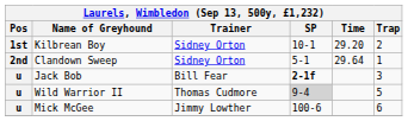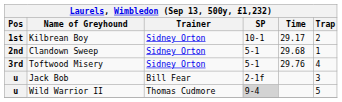 <table class="wikitable">
 <tr>
 <th colspan="6"><a href='#'>Laurels</a>, <a href='#'>Wimbledon</a> (Sep 13, 500y, £1,232)</th>
 </tr>
 <tr>
 <th width=30>Pos</th>
 <th width=180>Name of Greyhound</th>
 <th width=150>Trainer</th>
 <th width=50>SP</th>
 <th width=50>Time</th>
 <th width=30>Trap</th>
 </tr>
 <tr>
 <th>1st</th>
 <td>Kilbrean Boy</td>
 <td><a href='#'>Sidney Orton</a></td>
 <td>10-1</td>
-<td>29.20</td>
+<td>29.17</td>
 <td>2</td>
 </tr>
 <tr>
 <th>2nd</th>
 <td>Clandown Sweep</td>
 <td><a href='#'>Sidney Orton</a></td>
 <td>5-1</td>
-<td>29.64</td>
+<td>29.68</td>
 <td>1</td>
+</tr>
+<tr>
+<th>3rd</th>
+<td>Toftwood Misery</td>
+<td><a href='#'>Sidney Orton</a></td>
+<td>5-1</td>
+<td>29.76</td>
+<td>4</td>
 </tr>
 <tr>
 <th>u</th>
 <td>Jack Bob</td>
 <td>Bill Fear</td>
-<td><strong>2-1f</strong></td>
+<td>2-1f</td>
 <td></td>
 <td>3</td>
 </tr>
 <tr>
 <th>u</th>
 <td>Wild Warrior II</td>
 <td>Thomas Cudmore</td>
 <td style="background: lightgrey;">9-4</td>
 <td></td>
 <td>5</td>
 </tr>
 <tr>
-<th>u</th>
-<td>Mick McGee</td>
-<td>Jimmy Lowther</td>
-<td>100-6</td>
-<td></td>
-<td>6</td>
-</tr>
-<tr>
 </tr>
 </table>
